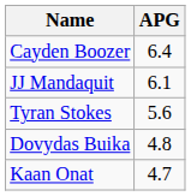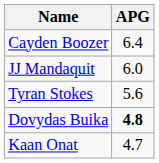 <table class=wikitable>
 <tr>
 <th>Name</th>
 <th>APG</th>
 </tr>
 <tr>
 <td> <a href='#'>Cayden Boozer</a></td>
 <td align=center>6.4</td>
 </tr>
 <tr>
 <td> <a href='#'>JJ Mandaquit</a></td>
-<td align=center>6.1</td>
+<td align=center>6.0</td>
 </tr>
 <tr>
 <td> <a href='#'>Tyran Stokes</a></td>
 <td align=center>5.6</td>
 </tr>
 <tr>
 <td> <a href='#'>Dovydas Buika</a></td>
-<td align=center>4.8</td>
+<td align=center><strong>4.8</strong></td>
 </tr>
 <tr>
 <td> <a href='#'>Kaan Onat</a></td>
 <td align=center>4.7</td>
 </tr>
 </table>
